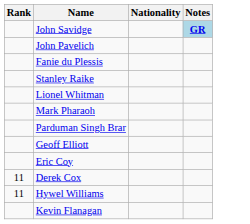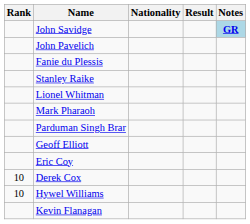 <table class="wikitable sortable" style=" text-align:center">
 <tr>
 <th>Rank</th>
 <th>Name</th>
 <th>Nationality</th>
+<th>Result</th>
 <th>Notes</th>
 </tr>
 <tr>
 <td></td>
 <td align=left><a href='#'>John Savidge</a></td>
 <td align=left></td>
+<td></td>
 <td style="background: lightblue;"><strong><a href='#'>GR</a></strong></td>
 </tr>
 <tr>
 <td></td>
 <td align=left><a href='#'>John Pavelich</a></td>
 <td align=left></td>
 <td></td>
+<td></td>
 </tr>
 <tr>
 <td></td>
 <td align=left><a href='#'>Fanie du Plessis</a></td>
 <td align=left></td>
+<td></td>
 <td></td>
 </tr>
 <tr>
 <td></td>
 <td align=left><a href='#'>Stanley Raike</a></td>
 <td align=left></td>
 <td></td>
+<td></td>
 </tr>
 <tr>
 <td></td>
 <td align=left><a href='#'>Lionel Whitman</a></td>
 <td align=left></td>
+<td></td>
 <td></td>
 </tr>
 <tr>
 <td></td>
 <td align=left><a href='#'>Mark Pharaoh</a></td>
 <td align=left></td>
 <td></td>
+<td></td>
 </tr>
 <tr>
 <td></td>
 <td align=left><a href='#'>Parduman Singh Brar</a></td>
 <td align=left></td>
+<td></td>
 <td></td>
 </tr>
 <tr>
 <td></td>
 <td align=left><a href='#'>Geoff Elliott</a></td>
 <td align=left></td>
 <td></td>
+<td></td>
 </tr>
 <tr>
 <td></td>
 <td align=left><a href='#'>Eric Coy</a></td>
 <td align=left></td>
 <td></td>
+<td></td>
 </tr>
 <tr>
-<td>11</td>
+<td>10</td>
 <td align=left><a href='#'>Derek Cox</a></td>
 <td align=left></td>
 <td></td>
+<td></td>
 </tr>
 <tr>
-<td>11</td>
+<td>10</td>
 <td align=left><a href='#'>Hywel Williams</a></td>
 <td align=left></td>
+<td></td>
 <td></td>
 </tr>
 <tr>
 <td></td>
 <td align=left><a href='#'>Kevin Flanagan</a></td>
 <td align=left></td>
 <td></td>
+<td></td>
 </tr>
 </table>
